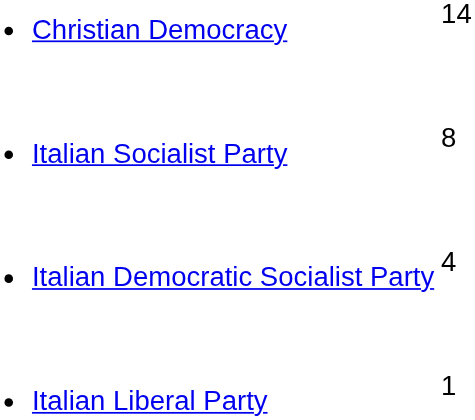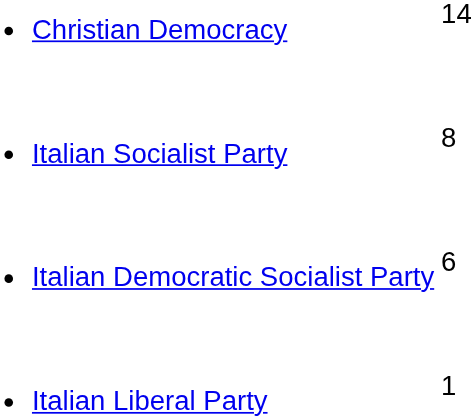 <table>
 <tr>
 <td><br><ul><li><a href='#'>Christian Democracy</a></li></ul></td>
 <td><div>14</div></td>
 </tr>
 <tr>
 <td><br><ul><li><a href='#'>Italian Socialist Party</a></li></ul></td>
 <td><div>8</div></td>
 </tr>
 <tr>
 <td><br><ul><li><a href='#'>Italian Democratic Socialist Party</a></li></ul></td>
-<td><div>4</div></td>
+<td><div>6</div></td>
 </tr>
 <tr>
 <td><br><ul><li><a href='#'>Italian Liberal Party</a></li></ul></td>
 <td><div>1</div></td>
 </tr>
 </table>
